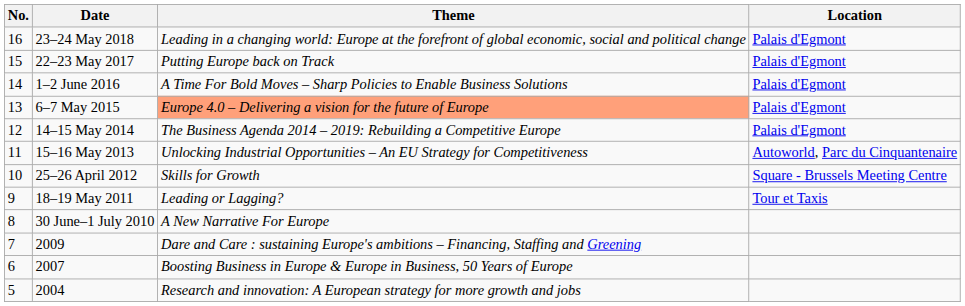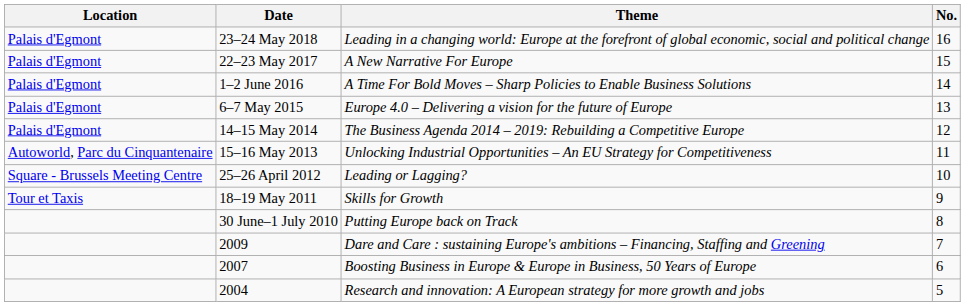 <table class="wikitable">
 <tr>
-<th>No.</th>
+<th>Location</th>
 <th>Date</th>
 <th>Theme</th>
-<th>Location</th>
+<th>No.</th>
 </tr>
 <tr>
-<td>16</td>
+<td><a href='#'>Palais d'Egmont</a></td>
 <td>23–24 May 2018</td>
 <td><em>Leading in a changing world: Europe at the forefront of global economic, social and political change</em></td>
-<td><a href='#'>Palais d'Egmont</a></td>
+<td>16</td>
 </tr>
 <tr>
+<td><a href='#'>Palais d'Egmont</a></td>
+<td>22–23 May 2017</td>
+<td><em>A New Narrative For Europe</em></td>
 <td>15</td>
-<td>22–23 May 2017</td>
-<td><em>Putting Europe back on Track</em></td>
-<td><a href='#'>Palais d'Egmont</a></td>
 </tr>
 <tr>
-<td>14</td>
+<td><a href='#'>Palais d'Egmont</a></td>
 <td>1–2 June 2016</td>
 <td><em>A Time For Bold Moves – Sharp Policies to Enable Business Solutions</em></td>
-<td><a href='#'>Palais d'Egmont</a></td>
+<td>14</td>
 </tr>
 <tr>
+<td><a href='#'>Palais d'Egmont</a></td>
+<td>6–7 May 2015</td>
+<td><em>Europe 4.0 – Delivering a vision for the future of Europe</em></td>
 <td>13</td>
-<td>6–7 May 2015</td>
-<td style="background: lightsalmon;"><em>Europe 4.0 – Delivering a vision for the future of Europe</em></td>
-<td><a href='#'>Palais d'Egmont</a></td>
 </tr>
 <tr>
-<td>12</td>
+<td><a href='#'>Palais d'Egmont</a></td>
 <td>14–15 May 2014</td>
 <td><em>The Business Agenda 2014 – 2019: Rebuilding a Competitive Europe</em></td>
-<td><a href='#'>Palais d'Egmont</a></td>
+<td>12</td>
 </tr>
 <tr>
-<td>11</td>
+<td><a href='#'>Autoworld</a>, <a href='#'>Parc du Cinquantenaire</a></td>
 <td>15–16 May 2013</td>
 <td><em>Unlocking Industrial Opportunities – An EU Strategy for Competitiveness</em></td>
-<td><a href='#'>Autoworld</a>, <a href='#'>Parc du Cinquantenaire</a></td>
+<td>11</td>
 </tr>
 <tr>
+<td><a href='#'>Square - Brussels Meeting Centre</a></td>
+<td>25–26 April 2012</td>
+<td><em>Leading or Lagging?</em></td>
 <td>10</td>
-<td>25–26 April 2012</td>
-<td><em>Skills for Growth</em></td>
-<td><a href='#'>Square - Brussels Meeting Centre</a></td>
 </tr>
 <tr>
+<td><a href='#'>Tour et Taxis</a></td>
+<td>18–19 May 2011</td>
+<td><em>Skills for Growth</em></td>
 <td>9</td>
-<td>18–19 May 2011</td>
-<td><em>Leading or Lagging?</em></td>
-<td><a href='#'>Tour et Taxis</a></td>
 </tr>
 <tr>
+<td></td>
+<td>30 June–1 July 2010</td>
+<td><em>Putting Europe back on Track</em></td>
 <td>8</td>
-<td>30 June–1 July 2010</td>
-<td><em>A New Narrative For Europe</em></td>
-<td></td>
 </tr>
 <tr>
-<td>7</td>
+<td></td>
 <td>2009</td>
 <td><em>Dare and Care : sustaining Europe's ambitions – Financing, Staffing and <a href='#'>Greening</a></em></td>
-<td></td>
+<td>7</td>
 </tr>
 <tr>
-<td>6</td>
+<td></td>
 <td>2007</td>
 <td><em>Boosting Business in Europe & Europe in Business</em>, <em>50 Years of Europe</em></td>
-<td></td>
+<td>6</td>
 </tr>
 <tr>
-<td>5</td>
+<td></td>
 <td>2004</td>
 <td><em>Research and innovation: A European strategy for more growth and jobs</em></td>
-<td></td>
+<td>5</td>
 </tr>
 </table>
